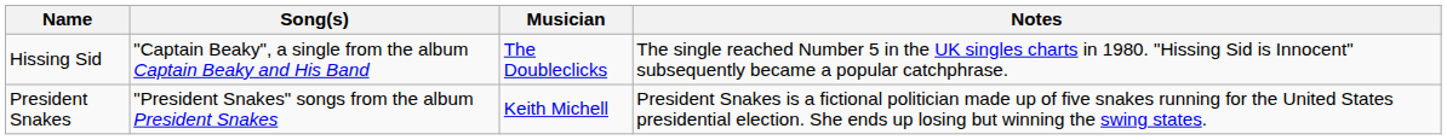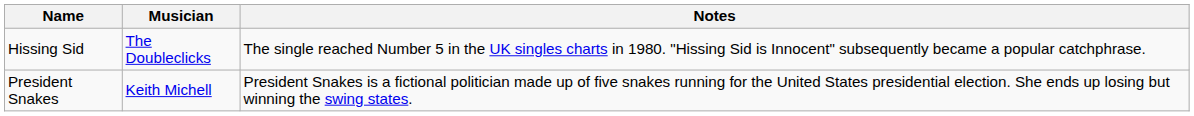 <table class="wikitable sortable">
 <tr>
 <th>Name</th>
-<th>Song(s)</th>
 <th>Musician</th>
 <th>Notes</th>
 </tr>
 <tr>
 <td>Hissing Sid</td>
-<td>"Captain Beaky", a single from the album <em><a href='#'>Captain Beaky and His Band</a></em></td>
 <td><a href='#'>The Doubleclicks</a></td>
 <td>The single reached Number 5 in the <a href='#'>UK singles charts</a> in 1980. "Hissing Sid is Innocent" subsequently became a popular catchphrase.</td>
 </tr>
 <tr>
 <td>President Snakes</td>
-<td>"President Snakes" songs from the album <em><a href='#'>President Snakes</a></em></td>
 <td><a href='#'>Keith Michell</a></td>
 <td>President Snakes is a fictional politician made up of five snakes running for the United States presidential election. She ends up losing but winning the <a href='#'>swing states</a>.</td>
 </tr>
 </table>
